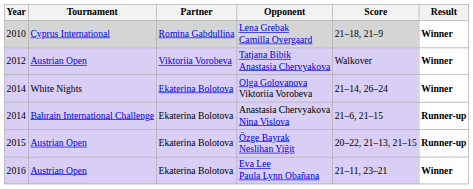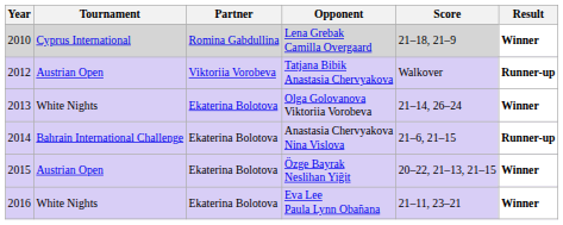 <table class="sortable wikitable" style="font-size: 90%;">
 <tr>
 <th>Year</th>
 <th>Tournament</th>
 <th>Partner</th>
 <th>Opponent</th>
 <th>Score</th>
 <th>Result</th>
 </tr>
 <tr style="background:#D5D5D5">
 <td align="center">2010</td>
 <td align="left"><a href='#'>Cyprus International</a></td>
 <td align="left"> <a href='#'>Romina Gabdullina</a></td>
 <td align="left"> <a href='#'>Lena Grebak</a><br> <a href='#'>Camilla Overgaard</a></td>
 <td align="left">21–18, 21–9</td>
 <td style="text-align:left; background:white"> <strong>Winner</strong></td>
 </tr>
 <tr style="background:#D8CEF6">
 <td align="center">2012</td>
 <td align="left"><a href='#'>Austrian Open</a></td>
 <td align="left"> <a href='#'>Viktoriia Vorobeva</a></td>
 <td align="left"> <a href='#'>Tatjana Bibik</a><br> <a href='#'>Anastasia Chervyakova</a></td>
 <td align="left">Walkover</td>
-<td style="text-align:left; background:white"> <strong>Winner</strong></td>
+<td style="text-align:left; background:white"> <strong>Runner-up</strong></td>
 </tr>
 <tr style="background:#D8CEF6">
-<td align="center">2014</td>
+<td align="center">2013</td>
 <td align="left">White Nights</td>
 <td align="left"> <a href='#'>Ekaterina Bolotova</a></td>
 <td align="left"> <a href='#'>Olga Golovanova</a><br> Viktoriia Vorobeva</td>
 <td align="left">21–14, 26–24</td>
 <td style="text-align:left; background:white"> <strong>Winner</strong></td>
 </tr>
 <tr style="background:#D8CEF6">
 <td align="center">2014</td>
 <td align="left"><a href='#'>Bahrain International Challenge</a></td>
 <td align="left"> Ekaterina Bolotova</td>
 <td align="left"> Anastasia Chervyakova<br> <a href='#'>Nina Vislova</a></td>
 <td align="left">21–6, 21–15</td>
 <td style="text-align:left; background:white"> <strong>Runner-up</strong></td>
 </tr>
 <tr style="background:#D8CEF6">
 <td align="center">2015</td>
 <td align="left"><a href='#'>Austrian Open</a></td>
 <td align="left"> Ekaterina Bolotova</td>
 <td align="left"> <a href='#'>Özge Bayrak</a><br> <a href='#'>Neslihan Yiğit</a></td>
 <td align="left">20–22, 21–13, 21–15</td>
-<td style="text-align:left; background:white"> <strong>Runner-up</strong></td>
+<td style="text-align:left; background:white"> <strong>Winner</strong></td>
 </tr>
 <tr style="background:#D8CEF6">
 <td align="center">2016</td>
-<td align="left"><a href='#'>Austrian Open</a></td>
+<td align="left">White Nights</td>
 <td align="left"> Ekaterina Bolotova</td>
 <td align="left"> <a href='#'>Eva Lee</a><br> <a href='#'>Paula Lynn Obañana</a></td>
 <td align="left">21–11, 23–21</td>
 <td style="text-align:left; background:white"> <strong>Winner</strong></td>
 </tr>
 </table>
